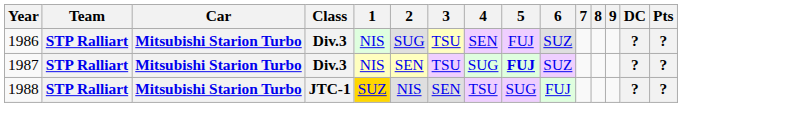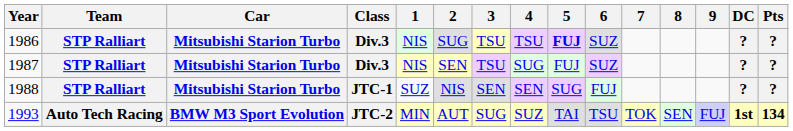 <table class="wikitable"style="text-align:center;font-size;90%">
 <tr>
 <th>Year</th>
 <th>Team</th>
 <th>Car</th>
 <th>Class</th>
 <th>1</th>
 <th>2</th>
 <th>3</th>
 <th>4</th>
 <th>5</th>
 <th>6</th>
 <th>7</th>
 <th>8</th>
 <th>9</th>
 <th>DC</th>
 <th>Pts</th>
 </tr>
 <tr>
 <td>1986</td>
 <th><a href='#'>STP Ralliart</a></th>
 <th><a href='#'>Mitsubishi Starion Turbo</a></th>
 <th>Div.3</th>
 <td Style="background:#DFFFDF;"><a href='#'>NIS</a><br></td>
 <td Style="background:#DFDFDF;"><a href='#'>SUG</a><br></td>
 <td Style="background:#FFFFBF;"><a href='#'>TSU</a><br></td>
-<td Style="background:#EFCFFF;"><a href='#'>SEN</a><br></td>
-<td Style="background:#EFCFFF;"><a href='#'>FUJ</a><br></td>
+<td Style="background:#EFCFFF;"><a href='#'>TSU</a><br></td>
+<td Style="background:#EFCFFF;"><strong><a href='#'>FUJ</a><br></strong></td>
 <td Style="background:#DFDFDF;"><a href='#'>SUZ</a><br></td>
 <td></td>
 <td></td>
 <td></td>
 <th>?</th>
 <th>?</th>
 </tr>
 <tr>
 <td>1987</td>
 <th><a href='#'>STP Ralliart</a></th>
 <th><a href='#'>Mitsubishi Starion Turbo</a></th>
 <th>Div.3</th>
 <td Style="background:#FFFFBF;"><a href='#'>NIS</a><br></td>
 <td Style="background:#FFFFBF;"><a href='#'>SEN</a><br></td>
 <td Style="background:#EFCFFF;"><a href='#'>TSU</a><br></td>
 <td Style="background:#DFFFDF;"><a href='#'>SUG</a><br></td>
-<td Style="background:#DFFFDF;"><strong><a href='#'>FUJ</a><br></strong></td>
+<td Style="background:#DFFFDF;"><a href='#'>FUJ</a><br></td>
 <td Style="background:#EFCFFF;"><a href='#'>SUZ</a><br></td>
 <td></td>
 <td></td>
 <td></td>
 <th>?</th>
 <th>?</th>
 </tr>
 <tr>
 <td>1988</td>
 <th><a href='#'>STP Ralliart</a></th>
 <th><a href='#'>Mitsubishi Starion Turbo</a></th>
 <th>JTC-1</th>
-<td style="background: gold;"><a href='#'>SUZ</a></td>
+<td><a href='#'>SUZ</a></td>
 <td Style="background:#DFDFDF;"><a href='#'>NIS</a><br></td>
 <td Style="background:#DFDFDF;"><a href='#'>SEN</a><br></td>
-<td Style="background:#EFCFFF;"><a href='#'>TSU</a><br></td>
+<td Style="background:#EFCFFF;"><a href='#'>SEN</a><br></td>
 <td Style="background:#EFCFFF;"><a href='#'>SUG</a><br></td>
 <td Style="background:#DFFFDF;"><a href='#'>FUJ</a><br></td>
 <td></td>
 <td></td>
 <td></td>
 <th>?</th>
 <th>?</th>
 </tr>
+<tr>
+<td><a href='#'>1993</a></td>
+<th>Auto Tech Racing</th>
+<th><a href='#'>BMW M3 Sport Evolution</a></th>
+<th>JTC-2</th>
+<td style="background:#FFFFBF;"><a href='#'>MIN</a><br></td>
+<td style="background:#FFFFBF;"><a href='#'>AUT</a><br></td>
+<td style="background:#FFFFBF;"><a href='#'>SUG</a><br></td>
+<td style="background:#FFFFBF;"><a href='#'>SUZ</a><br></td>
+<td style="background:#DFDFDF;"><a href='#'>TAI</a><br></td>
+<td style="background:#DFDFDF;"><a href='#'>TSU</a><br></td>
+<td style="background:#FFFFBF;"><a href='#'>TOK</a><br></td>
+<td style="background:#DFFFDF;"><a href='#'>SEN</a><br></td>
+<td style="background:#CFCFFF;"><a href='#'>FUJ</a><br></td>
+<td style="background:#FFFFBF;"><strong>1st</strong></td>
+<td style="background:#FFFFBF;"><strong>134</strong></td>
+</tr>
 </table>
